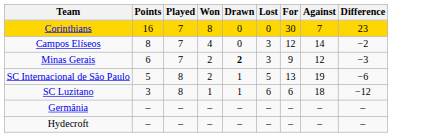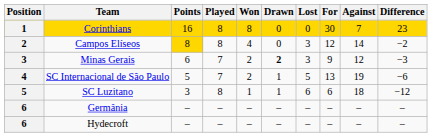 <table class="wikitable" style="text-align:center">
 <tr>
+<th>Position</th>
 <th>Team</th>
 <th>Points</th>
 <th>Played</th>
 <th>Won</th>
 <th>Drawn</th>
 <th>Lost</th>
 <th>For</th>
 <th>Against</th>
 <th>Difference</th>
 </tr>
 <tr style="background: gold;">
+<th>1</th>
 <td><a href='#'>Corinthians</a></td>
 <td>16</td>
-<td>7</td>
+<td>8</td>
 <td>8</td>
 <td>0</td>
 <td>0</td>
 <td>30</td>
 <td>7</td>
 <td>23</td>
 </tr>
 <tr>
+<th>2</th>
 <td><a href='#'>Campos Elíseos</a></td>
+<td style="background: gold;">8</td>
 <td>8</td>
-<td>7</td>
 <td>4</td>
 <td>0</td>
 <td>3</td>
 <td>12</td>
 <td>14</td>
 <td>−2</td>
 </tr>
 <tr>
+<th>3</th>
 <td><a href='#'>Minas Gerais</a></td>
 <td>6</td>
 <td>7</td>
 <td>2</td>
 <td><strong>2</strong></td>
 <td>3</td>
 <td>9</td>
 <td>12</td>
 <td>−3</td>
 </tr>
 <tr>
+<th>4</th>
 <td><a href='#'>SC Internacional de São Paulo</a></td>
 <td>5</td>
-<td>8</td>
+<td>7</td>
 <td>2</td>
 <td>1</td>
 <td>5</td>
 <td>13</td>
 <td>19</td>
 <td>−6</td>
 </tr>
 <tr>
+<th>5</th>
 <td><a href='#'>SC Luzitano</a></td>
 <td>3</td>
 <td>8</td>
 <td>1</td>
 <td>1</td>
 <td>6</td>
 <td>6</td>
 <td>18</td>
 <td>−12</td>
 </tr>
 <tr>
+<th>6</th>
 <td><a href='#'>Germânia</a></td>
 <td>–</td>
 <td>–</td>
 <td>–</td>
 <td>–</td>
 <td>–</td>
 <td>–</td>
 <td>–</td>
 <td>–</td>
 </tr>
 <tr>
+<th>6</th>
 <td>Hydecroft</td>
 <td>–</td>
 <td>–</td>
 <td>–</td>
 <td>–</td>
 <td>–</td>
 <td>–</td>
 <td>–</td>
 <td>–</td>
 </tr>
 </table>
